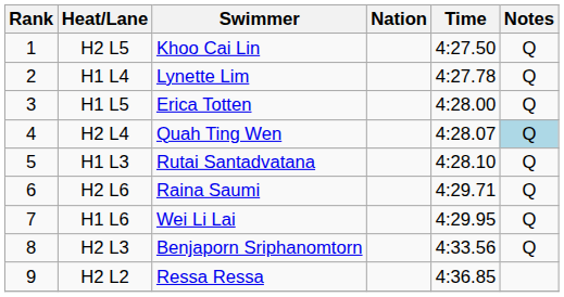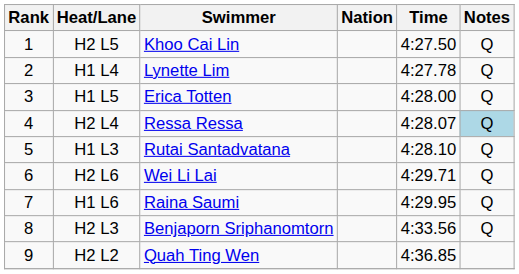 <table class="wikitable sortable" style="text-align:center">
 <tr>
 <th>Rank</th>
 <th>Heat/Lane</th>
 <th>Swimmer</th>
 <th>Nation</th>
 <th>Time</th>
 <th>Notes</th>
 </tr>
 <tr>
 <td>1</td>
 <td>H2 L5</td>
 <td align=left><a href='#'>Khoo Cai Lin</a></td>
 <td align=left></td>
 <td>4:27.50</td>
 <td>Q</td>
 </tr>
 <tr>
 <td>2</td>
 <td>H1 L4</td>
 <td align=left><a href='#'>Lynette Lim</a></td>
 <td align=left></td>
 <td>4:27.78</td>
 <td>Q</td>
 </tr>
 <tr>
 <td>3</td>
 <td>H1 L5</td>
 <td align=left><a href='#'>Erica Totten</a></td>
 <td align=left></td>
 <td>4:28.00</td>
 <td>Q</td>
 </tr>
 <tr>
 <td>4</td>
 <td>H2 L4</td>
-<td align=left><a href='#'>Quah Ting Wen</a></td>
+<td align=left><a href='#'>Ressa Ressa</a></td>
 <td align=left></td>
 <td>4:28.07</td>
 <td style="background: lightblue;">Q</td>
 </tr>
 <tr>
 <td>5</td>
 <td>H1 L3</td>
 <td align=left><a href='#'>Rutai Santadvatana</a></td>
 <td align=left></td>
 <td>4:28.10</td>
 <td>Q</td>
 </tr>
 <tr>
 <td>6</td>
 <td>H2 L6</td>
-<td align=left><a href='#'>Raina Saumi</a></td>
+<td align=left><a href='#'>Wei Li Lai</a></td>
 <td align=left></td>
 <td>4:29.71</td>
 <td>Q</td>
 </tr>
 <tr>
 <td>7</td>
 <td>H1 L6</td>
-<td align=left><a href='#'>Wei Li Lai</a></td>
+<td align=left><a href='#'>Raina Saumi</a></td>
 <td align=left></td>
 <td>4:29.95</td>
 <td>Q</td>
 </tr>
 <tr>
 <td>8</td>
 <td>H2 L3</td>
 <td align=left><a href='#'>Benjaporn Sriphanomtorn</a></td>
 <td align=left></td>
 <td>4:33.56</td>
 <td>Q</td>
 </tr>
 <tr>
 <td>9</td>
 <td>H2 L2</td>
-<td align=left><a href='#'>Ressa Ressa</a></td>
+<td align=left><a href='#'>Quah Ting Wen</a></td>
 <td align=left></td>
 <td>4:36.85</td>
 <td></td>
 </tr>
 <tr>
 </tr>
 </table>
